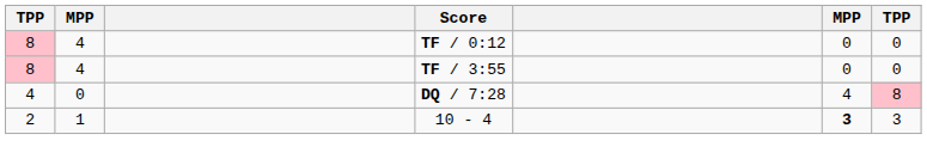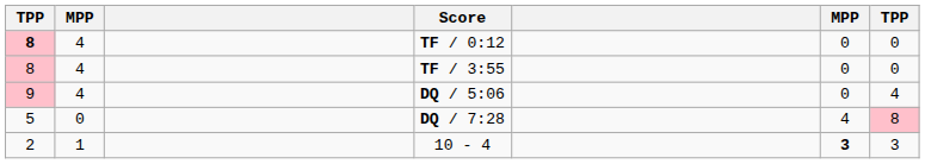 <table class="wikitable" style="text-align: center;" |>
 <tr>
 <th width="35">TPP</th>
 <th width="35">MPP</th>
 <th width="250"></th>
 <th width="75">Score</th>
 <th width="250"></th>
 <th width="35">MPP</th>
 <th width="35">TPP</th>
 </tr>
 <tr>
-<td bgcolor=pink>8</td>
+<td bgcolor=pink><strong>8</strong></td>
 <td>4</td>
 <td style="text-align:left;"></td>
 <td><strong>TF</strong> / 0:12</td>
 <td style="text-align:left;"><strong></strong></td>
 <td>0</td>
 <td>0</td>
 </tr>
 <tr>
 <td bgcolor=pink>8</td>
 <td>4</td>
 <td style="text-align:left;"></td>
 <td><strong>TF</strong> / 3:55</td>
 <td style="text-align:left;"><strong></strong></td>
 <td>0</td>
 <td>0</td>
 </tr>
 <tr>
+<td bgcolor=pink>9</td>
 <td>4</td>
+<td style="text-align:left;"></td>
+<td><strong>DQ</strong> / 5:06</td>
+<td style="text-align:left;"><strong></strong></td>
+<td>0</td>
+<td>4</td>
+</tr>
+<tr>
+<td>5</td>
 <td>0</td>
 <td style="text-align:left;"><strong></strong></td>
 <td><strong>DQ</strong> / 7:28</td>
 <td style="text-align:left;"></td>
 <td>4</td>
 <td bgcolor=pink>8</td>
 </tr>
 <tr>
 <td>2</td>
 <td>1</td>
 <td style="text-align:left;"><strong></strong></td>
 <td>10 - 4</td>
 <td style="text-align:left;"></td>
 <td><strong>3</strong></td>
 <td>3</td>
 </tr>
 </table>
